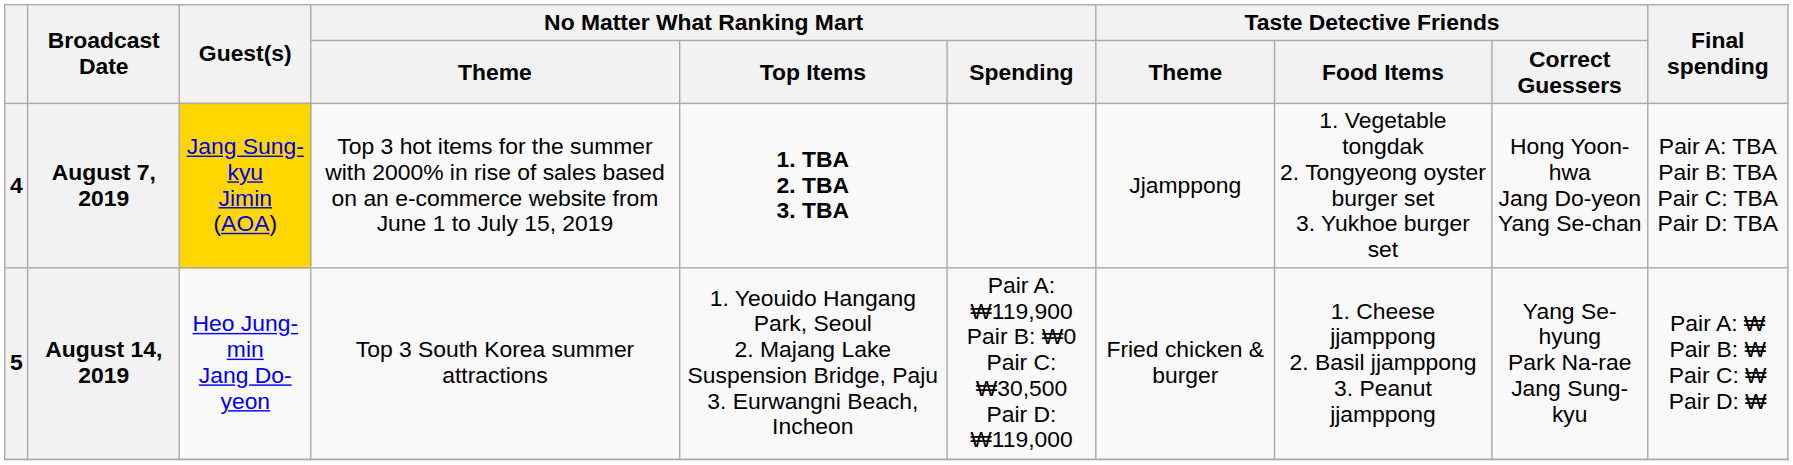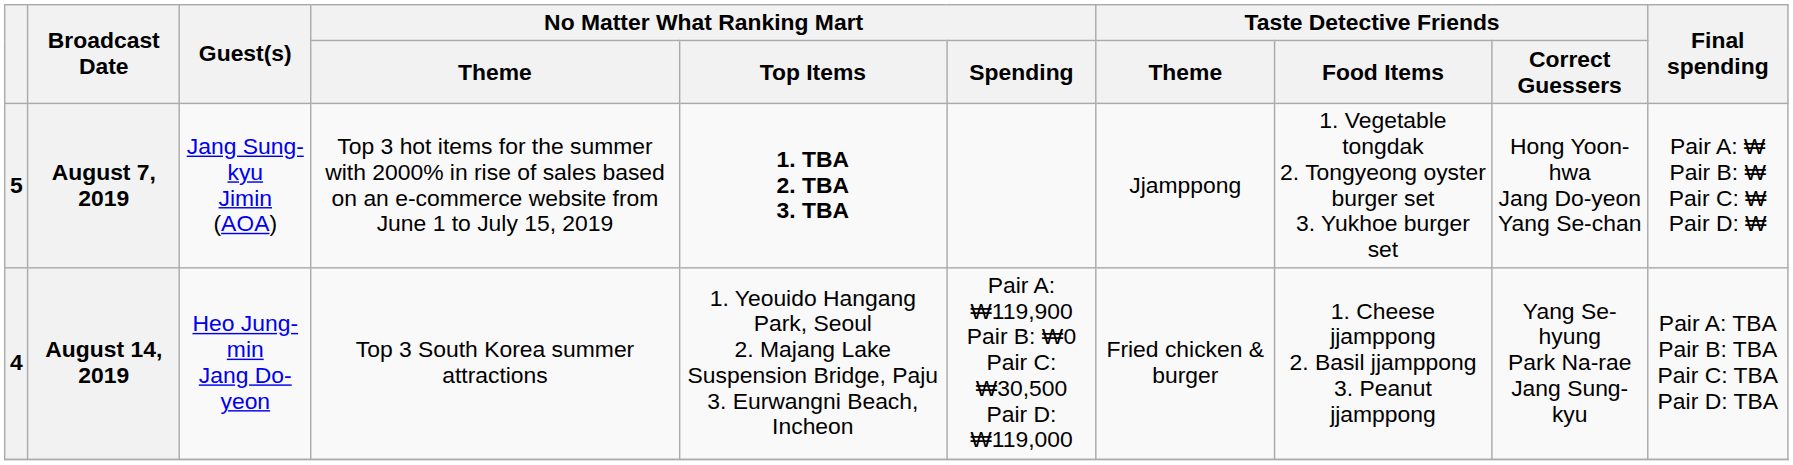 <table Class ="wikitable" style="text-align:center">
 <tr>
 <th rowspan="2"></th>
 <th rowspan="2">Broadcast<br>Date</th>
 <th rowspan="2">Guest(s)</th>
 <th colspan="3">No Matter What Ranking Mart</th>
 <th colspan="3">Taste Detective Friends</th>
 <th rowspan="2">Final spending</th>
 </tr>
 <tr>
 <th width=250>Theme</th>
 <th>Top Items</th>
 <th>Spending</th>
 <th>Theme</th>
 <th>Food Items</th>
 <th>Correct Guessers</th>
 </tr>
 <tr>
-<th>4</th>
+<th>5</th>
 <th>August 7, 2019</th>
-<td style="background: gold;"><a href='#'>Jang Sung-kyu</a><br><a href='#'>Jimin</a> (<a href='#'>AOA</a>)</td>
+<td><a href='#'>Jang Sung-kyu</a><br><a href='#'>Jimin</a> (<a href='#'>AOA</a>)</td>
 <td>Top 3 hot items for the summer with 2000% in rise of sales based on an e-commerce website from June 1 to July 15, 2019</td>
 <td><strong>1. TBA<br>2. TBA<br>3. TBA</strong></td>
 <td></td>
 <td>Jjamppong</td>
 <td>1. Vegetable tongdak<br>2. Tongyeong oyster burger set<br>3. Yukhoe burger set</td>
 <td>Hong Yoon-hwa<br>Jang Do-yeon<br>Yang Se-chan</td>
-<td>Pair A: TBA<br>Pair B: TBA<br>Pair C: TBA<br>Pair D: TBA</td>
+<td>Pair A: ₩<br>Pair B: ₩<br>Pair C: ₩<br>Pair D: ₩</td>
 </tr>
 <tr>
-<th>5</th>
+<th>4</th>
 <th>August 14, 2019</th>
 <td><a href='#'>Heo Jung-min</a><br><a href='#'>Jang Do-yeon</a></td>
 <td>Top 3 South Korea summer attractions</td>
 <td>1. Yeouido Hangang Park, Seoul<br>2. Majang Lake Suspension Bridge, Paju<br>3. Eurwangni Beach, Incheon</td>
 <td>Pair A: ₩119,900<br>Pair B: ₩0<br>Pair C: ₩30,500<br>Pair D: ₩119,000</td>
 <td>Fried chicken & burger</td>
 <td>1. Cheese jjamppong<br>2. Basil jjamppong<br>3. Peanut jjamppong</td>
 <td>Yang Se-hyung<br>Park Na-rae<br>Jang Sung-kyu</td>
-<td>Pair A: ₩<br>Pair B: ₩<br>Pair C: ₩<br>Pair D: ₩</td>
+<td>Pair A: TBA<br>Pair B: TBA<br>Pair C: TBA<br>Pair D: TBA</td>
 </tr>
 <tr>
 </tr>
 </table>
